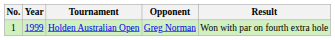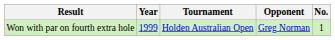 <table class="wikitable" style="font-size:95%;">
 <tr>
-<th>No.</th>
+<th>Result</th>
 <th>Year</th>
 <th>Tournament</th>
 <th>Opponent</th>
-<th>Result</th>
+<th>No.</th>
 </tr>
 <tr style="background:#D0F0C0;">
-<td align=center>1</td>
+<td>Won with par on fourth extra hole</td>
 <td><a href='#'>1999</a></td>
 <td><a href='#'>Holden Australian Open</a></td>
 <td> <a href='#'>Greg Norman</a></td>
-<td>Won with par on fourth extra hole</td>
+<td align=center>1</td>
 </tr>
 </table>
